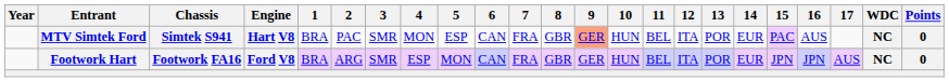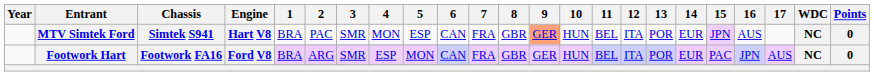 <table class="wikitable" style="text-align:center; font-size:85%">
 <tr>
 <th>Year</th>
 <th>Entrant</th>
 <th>Chassis</th>
 <th>Engine</th>
 <th>1</th>
 <th>2</th>
 <th>3</th>
 <th>4</th>
 <th>5</th>
 <th>6</th>
 <th>7</th>
 <th>8</th>
 <th>9</th>
 <th>10</th>
 <th>11</th>
 <th>12</th>
 <th>13</th>
 <th>14</th>
 <th>15</th>
 <th>16</th>
 <th>17</th>
 <th>WDC</th>
 <th><a href='#'>Points</a></th>
 </tr>
 <tr>
 <td></td>
 <th nowrap><a href='#'>MTV Simtek Ford</a></th>
 <th nowrap><a href='#'>Simtek</a> <a href='#'>S941</a></th>
 <th nowrap><a href='#'>Hart</a> <a href='#'>V8</a></th>
 <td><a href='#'>BRA</a></td>
 <td><a href='#'>PAC</a></td>
 <td><a href='#'>SMR</a></td>
 <td><a href='#'>MON</a></td>
 <td><a href='#'>ESP</a></td>
 <td><a href='#'>CAN</a></td>
 <td><a href='#'>FRA</a></td>
 <td><a href='#'>GBR</a></td>
 <td style="background: lightsalmon;"><a href='#'>GER</a></td>
 <td><a href='#'>HUN</a></td>
 <td><a href='#'>BEL</a></td>
 <td><a href='#'>ITA</a></td>
 <td><a href='#'>POR</a></td>
 <td><a href='#'>EUR</a></td>
-<td style="background:#EFCFFF;"><a href='#'>PAC</a><br></td>
+<td style="background:#EFCFFF;"><a href='#'>JPN</a><br></td>
 <td><a href='#'>AUS</a></td>
 <td></td>
 <th>NC</th>
 <th>0</th>
 </tr>
 <tr>
 <td></td>
 <th nowrap><a href='#'>Footwork Hart</a></th>
 <th nowrap><a href='#'>Footwork</a> <a href='#'>FA16</a></th>
 <th nowrap><a href='#'>Ford</a> <a href='#'>V8</a></th>
 <td style="background:#EFCFFF;"><a href='#'>BRA</a><br></td>
 <td style="background:#EFCFFF;"><a href='#'>ARG</a><br></td>
 <td style="background:#EFCFFF;"><a href='#'>SMR</a><br></td>
 <td style="background:#EFCFFF;"><a href='#'>ESP</a><br></td>
 <td style="background:#EFCFFF;"><a href='#'>MON</a><br></td>
 <td style="background:#CFCFFF;"><a href='#'>CAN</a><br></td>
 <td style="background:#EFCFFF;"><a href='#'>FRA</a><br></td>
 <td style="background:#EFCFFF;"><a href='#'>GBR</a><br></td>
 <td style="background:#EFCFFF;"><a href='#'>GER</a><br></td>
 <td style="background:#EFCFFF;"><a href='#'>HUN</a><br></td>
 <td style="background:#CFCFFF;"><a href='#'>BEL</a><br></td>
 <td style="background:#CFCFFF;"><a href='#'>ITA</a><br></td>
 <td style="background:#CFCFFF;"><a href='#'>POR</a><br></td>
 <td style="background:#EFCFFF;"><a href='#'>EUR</a><br></td>
-<td style="background:#EFCFFF;"><a href='#'>JPN</a><br></td>
+<td style="background:#EFCFFF;"><a href='#'>PAC</a><br></td>
 <td style="background:#CFCFFF;"><a href='#'>JPN</a><br></td>
 <td style="background:#EFCFFF;"><a href='#'>AUS</a><br></td>
 <th>NC</th>
 <th>0</th>
 </tr>
 <tr |->
 <th colspan="23"></th>
 </tr>
 </table>
